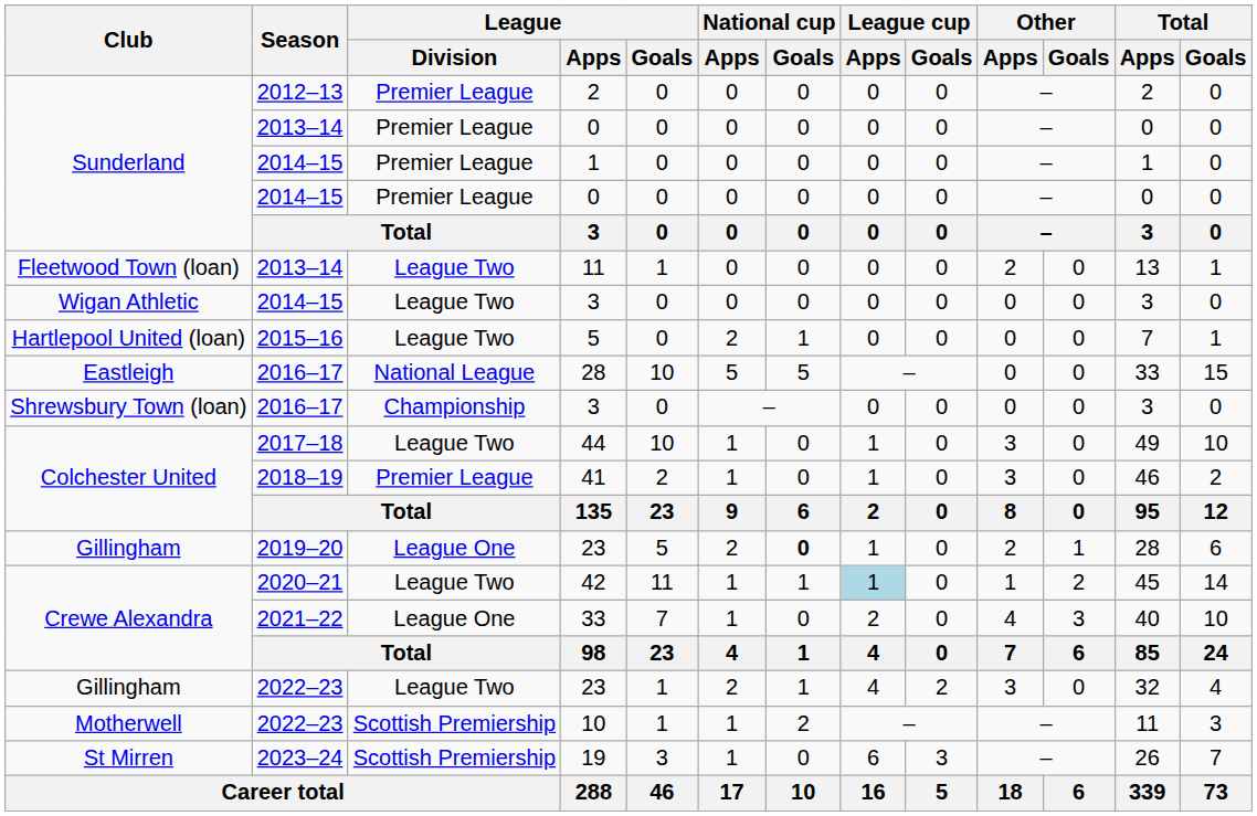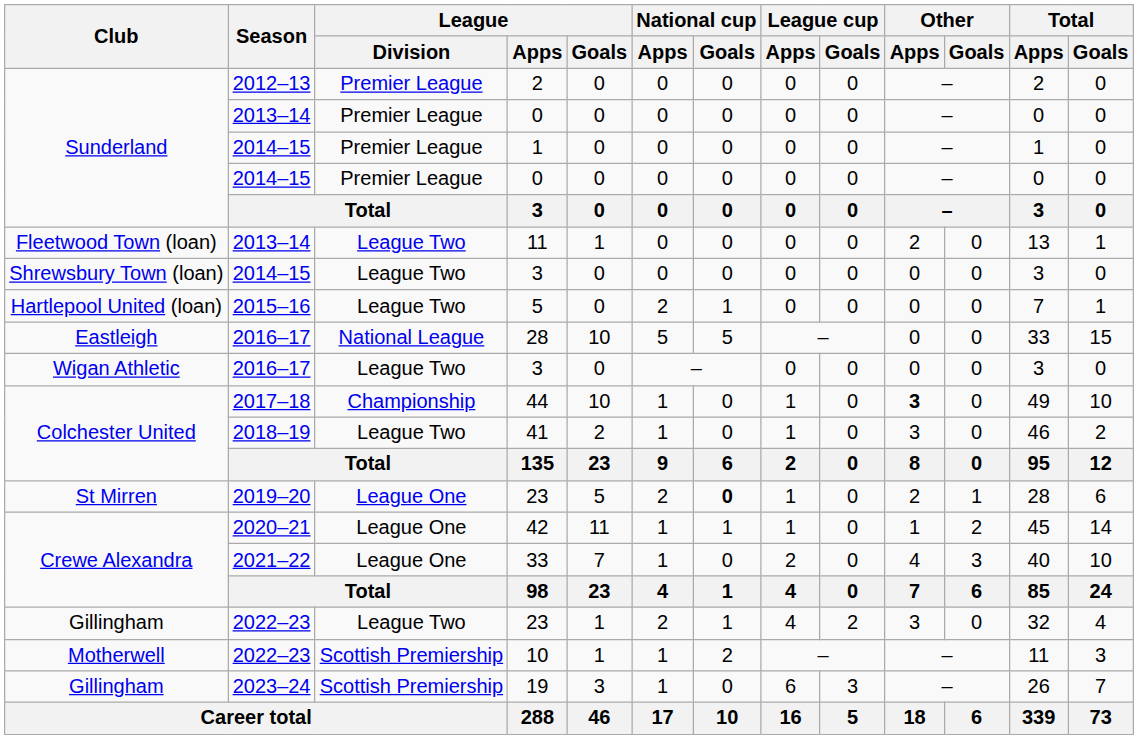 <table class=wikitable style="text-align: center;">
 <tr>
 <th rowspan=2>Club</th>
 <th rowspan=2>Season</th>
 <th colspan=3>League</th>
 <th colspan=2>National cup</th>
 <th colspan=2>League cup</th>
 <th colspan=2>Other</th>
 <th colspan=2>Total</th>
 </tr>
 <tr>
 <th>Division</th>
 <th>Apps</th>
 <th>Goals</th>
 <th>Apps</th>
 <th>Goals</th>
 <th>Apps</th>
 <th>Goals</th>
 <th>Apps</th>
 <th>Goals</th>
 <th>Apps</th>
 <th>Goals</th>
 </tr>
 <tr>
 <td rowspan=5><a href='#'>Sunderland</a></td>
 <td><a href='#'>2012–13</a></td>
 <td><a href='#'>Premier League</a></td>
 <td>2</td>
 <td>0</td>
 <td>0</td>
 <td>0</td>
 <td>0</td>
 <td>0</td>
 <td colspan=2>–</td>
 <td>2</td>
 <td>0</td>
 </tr>
 <tr>
 <td><a href='#'>2013–14</a></td>
 <td>Premier League</td>
 <td>0</td>
 <td>0</td>
 <td>0</td>
 <td>0</td>
 <td>0</td>
 <td>0</td>
 <td colspan=2>–</td>
 <td>0</td>
 <td>0</td>
 </tr>
 <tr>
 <td><a href='#'>2014–15</a></td>
 <td>Premier League</td>
 <td>1</td>
 <td>0</td>
 <td>0</td>
 <td>0</td>
 <td>0</td>
 <td>0</td>
 <td colspan=2>–</td>
 <td>1</td>
 <td>0</td>
 </tr>
 <tr>
 <td><a href='#'>2014–15</a></td>
 <td>Premier League</td>
 <td>0</td>
 <td>0</td>
 <td>0</td>
 <td>0</td>
 <td>0</td>
 <td>0</td>
 <td colspan=2>–</td>
 <td>0</td>
 <td>0</td>
 </tr>
 <tr>
 <th colspan=2>Total</th>
 <th>3</th>
 <th>0</th>
 <th>0</th>
 <th>0</th>
 <th>0</th>
 <th>0</th>
 <th colspan=2>–</th>
 <th>3</th>
 <th>0</th>
 </tr>
 <tr>
 <td><a href='#'>Fleetwood Town</a> (loan)</td>
 <td><a href='#'>2013–14</a></td>
 <td><a href='#'>League Two</a></td>
 <td>11</td>
 <td>1</td>
 <td>0</td>
 <td>0</td>
 <td>0</td>
 <td>0</td>
 <td>2</td>
 <td>0</td>
 <td>13</td>
 <td>1</td>
 </tr>
 <tr>
-<td><a href='#'>Wigan Athletic</a></td>
+<td><a href='#'>Shrewsbury Town</a> (loan)</td>
 <td><a href='#'>2014–15</a></td>
 <td>League Two</td>
 <td>3</td>
 <td>0</td>
 <td>0</td>
 <td>0</td>
 <td>0</td>
 <td>0</td>
 <td>0</td>
 <td>0</td>
 <td>3</td>
 <td>0</td>
 </tr>
 <tr>
 <td><a href='#'>Hartlepool United</a> (loan)</td>
 <td><a href='#'>2015–16</a></td>
 <td>League Two</td>
 <td>5</td>
 <td>0</td>
 <td>2</td>
 <td>1</td>
 <td>0</td>
 <td>0</td>
 <td>0</td>
 <td>0</td>
 <td>7</td>
 <td>1</td>
 </tr>
 <tr>
 <td><a href='#'>Eastleigh</a></td>
 <td><a href='#'>2016–17</a></td>
 <td><a href='#'>National League</a></td>
 <td>28</td>
 <td>10</td>
 <td>5</td>
 <td>5</td>
 <td colspan=2>–</td>
 <td>0</td>
 <td>0</td>
 <td>33</td>
 <td>15</td>
 </tr>
 <tr>
-<td><a href='#'>Shrewsbury Town</a> (loan)</td>
+<td><a href='#'>Wigan Athletic</a></td>
 <td><a href='#'>2016–17</a></td>
-<td><a href='#'>Championship</a></td>
+<td>League Two</td>
 <td>3</td>
 <td>0</td>
 <td colspan=2>–</td>
 <td>0</td>
 <td>0</td>
 <td>0</td>
 <td>0</td>
 <td>3</td>
 <td>0</td>
 </tr>
 <tr>
 <td rowspan=3><a href='#'>Colchester United</a></td>
 <td><a href='#'>2017–18</a></td>
-<td>League Two</td>
+<td><a href='#'>Championship</a></td>
 <td>44</td>
 <td>10</td>
 <td>1</td>
 <td>0</td>
 <td>1</td>
 <td>0</td>
-<td>3</td>
+<td><strong>3</strong></td>
 <td>0</td>
 <td>49</td>
 <td>10</td>
 </tr>
 <tr>
 <td><a href='#'>2018–19</a></td>
-<td><a href='#'>Premier League</a></td>
+<td>League Two</td>
 <td>41</td>
 <td>2</td>
 <td>1</td>
 <td>0</td>
 <td>1</td>
 <td>0</td>
 <td>3</td>
 <td>0</td>
 <td>46</td>
 <td>2</td>
 </tr>
 <tr>
 <th colspan=2>Total</th>
 <th>135</th>
 <th>23</th>
 <th>9</th>
 <th>6</th>
 <th>2</th>
 <th>0</th>
 <th>8</th>
 <th>0</th>
 <th>95</th>
 <th>12</th>
 </tr>
 <tr>
-<td><a href='#'>Gillingham</a></td>
+<td><a href='#'>St Mirren</a></td>
 <td><a href='#'>2019–20</a></td>
 <td><a href='#'>League One</a></td>
 <td>23</td>
 <td>5</td>
 <td>2</td>
 <td><strong>0</strong></td>
 <td>1</td>
 <td>0</td>
 <td>2</td>
 <td>1</td>
 <td>28</td>
 <td>6</td>
 </tr>
 <tr>
 <td rowspan=3><a href='#'>Crewe Alexandra</a></td>
 <td><a href='#'>2020–21</a></td>
-<td>League Two</td>
+<td>League One</td>
 <td>42</td>
 <td>11</td>
 <td>1</td>
 <td>1</td>
-<td style="background: lightblue;">1</td>
+<td>1</td>
 <td>0</td>
 <td>1</td>
 <td>2</td>
 <td>45</td>
 <td>14</td>
 </tr>
 <tr>
 <td><a href='#'>2021–22</a></td>
 <td>League One</td>
 <td>33</td>
 <td>7</td>
 <td>1</td>
 <td>0</td>
 <td>2</td>
 <td>0</td>
 <td>4</td>
 <td>3</td>
 <td>40</td>
 <td>10</td>
 </tr>
 <tr>
 <th colspan=2>Total</th>
 <th>98</th>
 <th>23</th>
 <th>4</th>
 <th>1</th>
 <th>4</th>
 <th>0</th>
 <th>7</th>
 <th>6</th>
 <th>85</th>
 <th>24</th>
 </tr>
 <tr>
 <td>Gillingham</td>
 <td><a href='#'>2022–23</a></td>
 <td>League Two</td>
 <td>23</td>
 <td>1</td>
 <td>2</td>
 <td>1</td>
 <td>4</td>
 <td>2</td>
 <td>3</td>
 <td>0</td>
 <td>32</td>
 <td>4</td>
 </tr>
 <tr>
 <td><a href='#'>Motherwell</a></td>
 <td><a href='#'>2022–23</a></td>
 <td><a href='#'>Scottish Premiership</a></td>
 <td>10</td>
 <td>1</td>
 <td>1</td>
 <td>2</td>
 <td colspan=2>–</td>
 <td colspan=2>–</td>
 <td>11</td>
 <td>3</td>
 </tr>
 <tr>
-<td><a href='#'>St Mirren</a></td>
+<td><a href='#'>Gillingham</a></td>
 <td><a href='#'>2023–24</a></td>
 <td><a href='#'>Scottish Premiership</a></td>
 <td>19</td>
 <td>3</td>
 <td>1</td>
 <td>0</td>
 <td>6</td>
 <td>3</td>
 <td colspan=2>–</td>
 <td>26</td>
 <td>7</td>
 </tr>
 <tr>
 <th colspan=3>Career total</th>
 <th>288</th>
 <th>46</th>
 <th>17</th>
 <th>10</th>
 <th>16</th>
 <th>5</th>
 <th>18</th>
 <th>6</th>
 <th>339</th>
 <th>73</th>
 </tr>
 </table>
